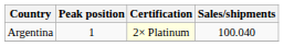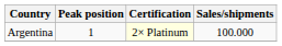 <table class="wikitable">
 <tr>
 <th>Country</th>
 <th>Peak position</th>
 <th>Certification</th>
 <th>Sales/shipments</th>
 </tr>
 <tr>
 <td>Argentina</td>
 <td align="center">1</td>
 <td align="center" style="background: lightyellow;">2× Platinum</td>
-<td align="center">100.040</td>
+<td align="center">100.000</td>
 </tr>
 <tr>
 </tr>
 </table>
